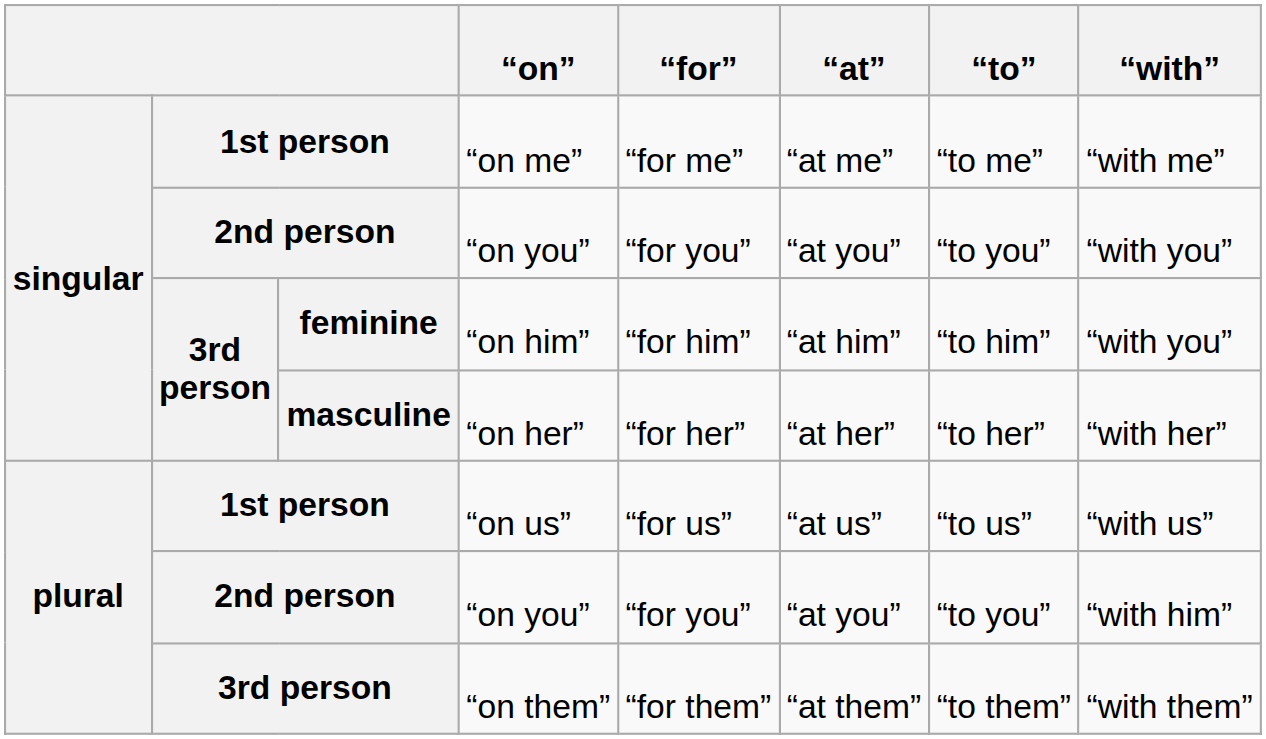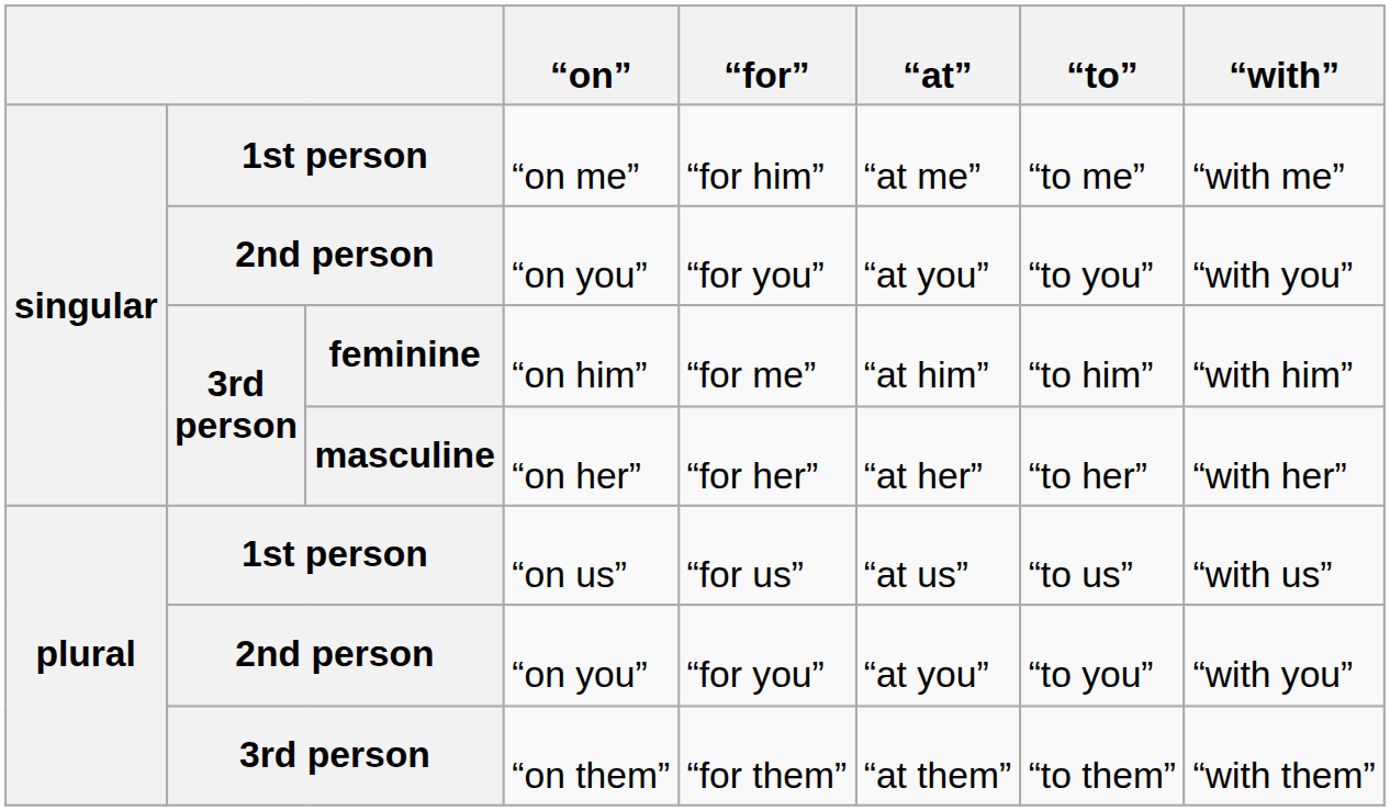 <table class="wikitable">
 <tr>
 <th colspan="3"></th>
 <th><br>“on”</th>
 <th><br>“for”</th>
 <th><br>“at”</th>
 <th><br>“to”</th>
 <th><br>“with”</th>
 </tr>
 <tr>
 <th rowspan="4">singular</th>
 <th colspan="2">1st person</th>
 <td><br>“on me”</td>
-<td><br>“for me”</td>
+<td><br>“for him”</td>
 <td><br>“at me”</td>
 <td><br>“to me”</td>
 <td><br>“with me”</td>
 </tr>
 <tr>
 <th colspan="2">2nd person</th>
 <td><br>“on you”</td>
 <td><br>“for you”</td>
 <td><br>“at you”</td>
 <td><br>“to you”</td>
 <td><br>“with you”</td>
 </tr>
 <tr>
 <th rowspan="2">3rd<br>person</th>
 <th>feminine</th>
 <td><br>“on him”</td>
-<td><br>“for him”</td>
+<td><br>“for me”</td>
 <td><br>“at him”</td>
 <td><br>“to him”</td>
-<td><br>“with you”</td>
+<td><br>“with him”</td>
 </tr>
 <tr>
 <th>masculine</th>
 <td><br>“on her”</td>
 <td><br>“for her”</td>
 <td><br>“at her”</td>
 <td><br>“to her”</td>
 <td><br>“with her”</td>
 </tr>
 <tr>
 <th rowspan="3">plural</th>
 <th colspan="2">1st person</th>
 <td><br>“on us”</td>
 <td><br>“for us”</td>
 <td><br>“at us”</td>
 <td><br>“to us”</td>
 <td><br>“with us”</td>
 </tr>
 <tr>
 <th colspan="2">2nd person</th>
 <td><br>“on you”</td>
 <td><br>“for you”</td>
 <td><br>“at you”</td>
 <td><br>“to you”</td>
-<td><br>“with him”</td>
+<td><br>“with you”</td>
 </tr>
 <tr>
 <th colspan="2">3rd person</th>
 <td><br>“on them”</td>
 <td><br>“for them”</td>
 <td><br>“at them”</td>
 <td><br>“to them”</td>
 <td><br>“with them”</td>
 </tr>
 </table>
